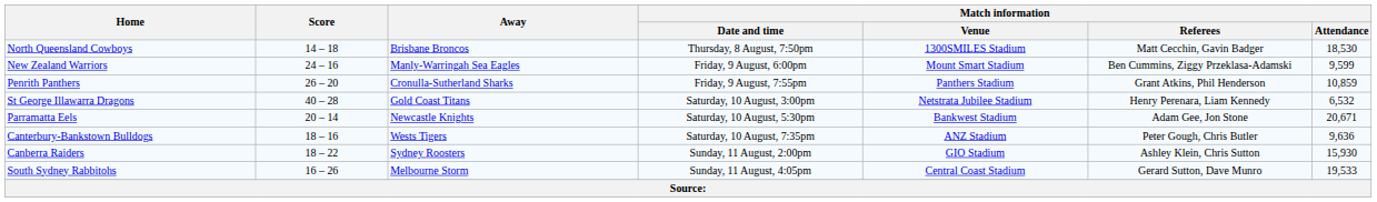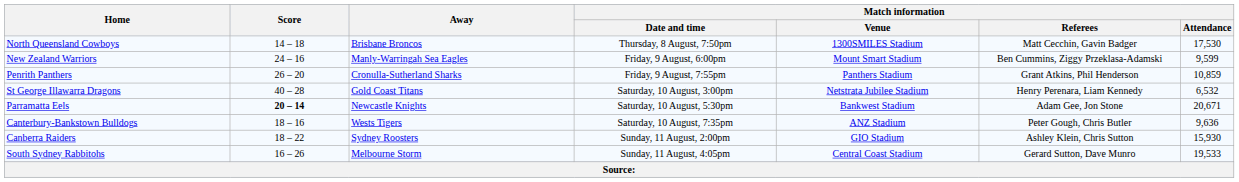 <table class="wikitable" style="border-collapse:collapse; text-align:center; width:100%;">
 <tr style="background:#c1d8ff;">
 <th rowspan="2" style="width:19%;">Home</th>
 <th rowspan="2" style="width:10%;">Score</th>
 <th rowspan="2" style="width:19%;">Away</th>
 <th colspan="6">Match information</th>
 </tr>
 <tr style="background:#efefef;">
 <th width="17%">Date and time</th>
 <th width="17%">Venue</th>
 <th width="17%">Referees</th>
 <th width="5%">Attendance</th>
 </tr>
 <tr style="text-align:center; background:#f5faff;">
 <td align="left"> <a href='#'>North Queensland Cowboys</a></td>
 <td>14 – 18</td>
 <td align="left"> <a href='#'>Brisbane Broncos</a></td>
 <td>Thursday, 8 August, 7:50pm</td>
 <td><a href='#'>1300SMILES Stadium</a></td>
 <td>Matt Cecchin, Gavin Badger</td>
-<td>18,530</td>
+<td>17,530</td>
 </tr>
 <tr style="text-align:center; background:#f5faff;">
 <td align="left"> <a href='#'>New Zealand Warriors</a></td>
 <td>24 – 16</td>
 <td align="left"> <a href='#'>Manly-Warringah Sea Eagles</a></td>
 <td>Friday, 9 August, 6:00pm</td>
 <td><a href='#'>Mount Smart Stadium</a></td>
 <td>Ben Cummins, Ziggy Przeklasa-Adamski</td>
 <td>9,599</td>
 </tr>
 <tr style="text-align:center; background:#f5faff;">
 <td align="left"> <a href='#'>Penrith Panthers</a></td>
 <td>26 – 20</td>
 <td align="left"> <a href='#'>Cronulla-Sutherland Sharks</a></td>
 <td>Friday, 9 August, 7:55pm</td>
 <td><a href='#'>Panthers Stadium</a></td>
 <td>Grant Atkins, Phil Henderson</td>
 <td>10,859</td>
 </tr>
 <tr style="text-align:center; background:#f5faff;">
 <td align="left"> <a href='#'>St George Illawarra Dragons</a></td>
 <td>40 – 28</td>
 <td align="left"> <a href='#'>Gold Coast Titans</a></td>
 <td>Saturday, 10 August, 3:00pm</td>
 <td><a href='#'>Netstrata Jubilee Stadium</a></td>
 <td>Henry Perenara, Liam Kennedy</td>
 <td>6,532</td>
 </tr>
 <tr style="text-align:center; background:#f5faff;">
 <td align="left"> <a href='#'>Parramatta Eels</a></td>
-<td>20 – 14</td>
+<td><strong>20 – 14</strong></td>
 <td align="left"> <a href='#'>Newcastle Knights</a></td>
 <td>Saturday, 10 August, 5:30pm</td>
 <td><a href='#'>Bankwest Stadium</a></td>
 <td>Adam Gee, Jon Stone</td>
 <td>20,671</td>
 </tr>
 <tr style="text-align:center; background:#f5faff;">
 <td align="left"> <a href='#'>Canterbury-Bankstown Bulldogs</a></td>
 <td>18 – 16</td>
 <td align="left"> <a href='#'>Wests Tigers</a></td>
 <td>Saturday, 10 August, 7:35pm</td>
 <td><a href='#'>ANZ Stadium</a></td>
 <td>Peter Gough, Chris Butler</td>
 <td>9,636</td>
 </tr>
 <tr style="text-align:center; background:#f5faff;">
 <td align="left"> <a href='#'>Canberra Raiders</a></td>
 <td>18 – 22</td>
 <td align="left"> <a href='#'>Sydney Roosters</a></td>
 <td>Sunday, 11 August, 2:00pm</td>
 <td><a href='#'>GIO Stadium</a></td>
 <td>Ashley Klein, Chris Sutton</td>
 <td>15,930</td>
 </tr>
 <tr style="text-align:center; background:#f5faff;">
 <td align="left"> <a href='#'>South Sydney Rabbitohs</a></td>
 <td>16 – 26</td>
 <td align="left"> <a href='#'>Melbourne Storm</a></td>
 <td>Sunday, 11 August, 4:05pm</td>
 <td><a href='#'>Central Coast Stadium</a></td>
 <td>Gerard Sutton, Dave Munro</td>
 <td>19,533</td>
 </tr>
 <tr style="background:#c1d8ff;">
 <th colspan="7">Source:</th>
 </tr>
 </table>
